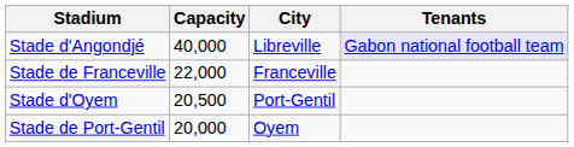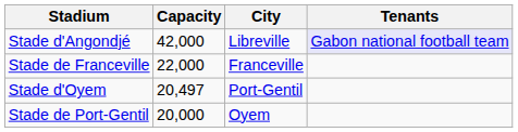 <table class="wikitable sortable">
 <tr>
 <th>Stadium</th>
 <th>Capacity</th>
 <th>City</th>
 <th>Tenants</th>
 </tr>
 <tr>
 <td><a href='#'>Stade d'Angondjé</a></td>
-<td>40,000</td>
+<td>42,000</td>
 <td><a href='#'>Libreville</a></td>
 <td style="background: lavender;"><a href='#'>Gabon national football team</a></td>
 </tr>
 <tr>
 <td><a href='#'>Stade de Franceville</a></td>
 <td>22,000</td>
 <td><a href='#'>Franceville</a></td>
 <td></td>
 </tr>
 <tr>
 <td><a href='#'>Stade d'Oyem</a></td>
-<td>20,500</td>
+<td>20,497</td>
 <td><a href='#'>Port-Gentil</a></td>
 <td></td>
 </tr>
 <tr>
 <td><a href='#'>Stade de Port-Gentil</a></td>
 <td>20,000</td>
 <td><a href='#'>Oyem</a></td>
 <td></td>
 </tr>
 </table>
